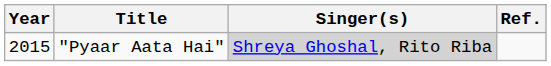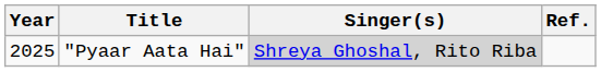 <table class="wikitable sortable">
 <tr>
 <th>Year</th>
 <th>Title</th>
 <th>Singer(s)</th>
 <th>Ref.</th>
 </tr>
 <tr>
-<td>2015</td>
+<td>2025</td>
 <td>"Pyaar Aata Hai"</td>
 <td style="background: lightgrey;"><a href='#'>Shreya Ghoshal</a>, Rito Riba</td>
 <td></td>
 </tr>
 </table>
